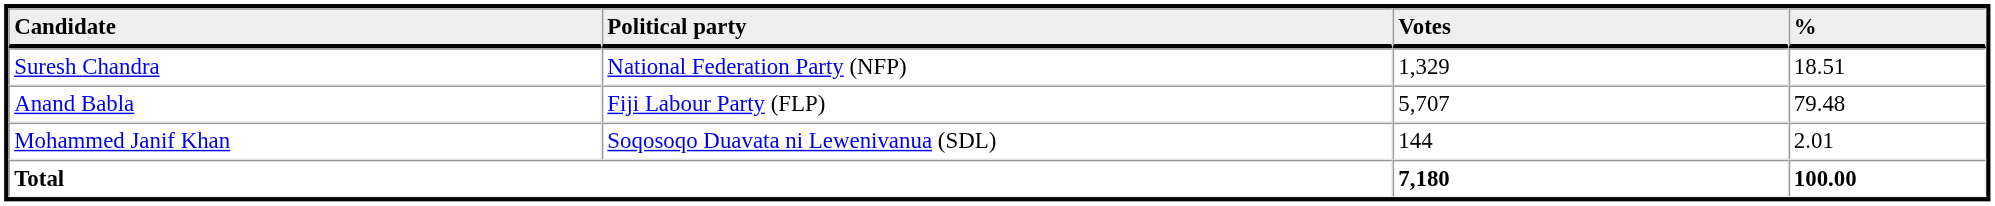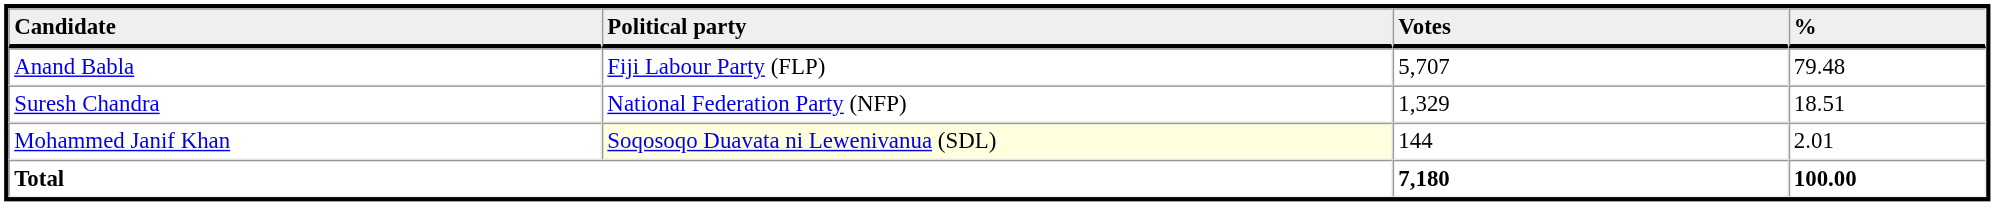 <table table width="70%" border="1" align="center" cellpadding=3 cellspacing=0 style="margin:5px; border:3px solid;">
 <tr>
 <td td width="30%" style="border-bottom:3px solid; background:#efefef;"><strong>Candidate</strong></td>
 <td td width="40%" style="border-bottom:3px solid; background:#efefef;"><strong>Political party</strong></td>
 <td td width="20%" style="border-bottom:3px solid; background:#efefef;"><strong>Votes</strong></td>
 <td td width="10%" style="border-bottom:3px solid; background:#efefef;"><strong>%</strong></td>
 </tr>
 <tr>
+<td><a href='#'>Anand Babla</a></td>
+<td><a href='#'>Fiji Labour Party</a> (FLP)</td>
+<td>5,707</td>
+<td>79.48</td>
+</tr>
+<tr>
 <td><a href='#'>Suresh Chandra</a></td>
 <td><a href='#'>National Federation Party</a> (NFP)</td>
 <td>1,329</td>
 <td>18.51</td>
 </tr>
 <tr>
-<td><a href='#'>Anand Babla</a></td>
-<td><a href='#'>Fiji Labour Party</a> (FLP)</td>
-<td>5,707</td>
-<td>79.48</td>
-</tr>
-<tr>
 <td><a href='#'>Mohammed Janif Khan</a></td>
-<td><a href='#'>Soqosoqo Duavata ni Lewenivanua</a> (SDL)</td>
+<td style="background: lightyellow;"><a href='#'>Soqosoqo Duavata ni Lewenivanua</a> (SDL)</td>
 <td>144</td>
 <td>2.01</td>
 </tr>
 <tr>
 <td colspan=2><strong>Total</strong></td>
 <td><strong>7,180</strong></td>
 <td><strong>100.00</strong></td>
 </tr>
 <tr>
 </tr>
 </table>
